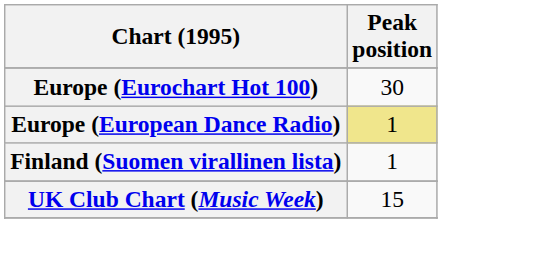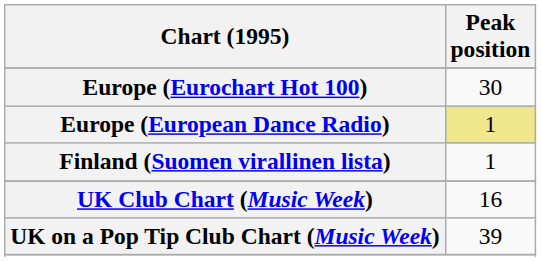 <table class="wikitable sortable plainrowheaders" style="text-align:center">
 <tr>
 <th scope="col">Chart (1995)</th>
 <th scope="col">Peak<br>position</th>
 </tr>
 <tr>
 </tr>
 <tr>
 </tr>
 <tr>
 <th scope="row">Europe (<a href='#'>Eurochart Hot 100</a>)</th>
 <td>30</td>
 </tr>
 <tr>
 <th scope="row">Europe (<a href='#'>European Dance Radio</a>)</th>
 <td style="background: khaki;">1</td>
 </tr>
 <tr>
 <th scope="row">Finland (<a href='#'>Suomen virallinen lista</a>)</th>
 <td>1</td>
 </tr>
 <tr>
 </tr>
 <tr>
 </tr>
 <tr>
 </tr>
 <tr>
 </tr>
 <tr>
 </tr>
 <tr>
 </tr>
 <tr>
 <th scope="row"><a href='#'>UK Club Chart</a> (<em><a href='#'>Music Week</a></em>)</th>
-<td>15</td>
+<td>16</td>
+</tr>
+<tr>
+<th scope="row">UK on a Pop Tip Club Chart (<em><a href='#'>Music Week</a></em>)</th>
+<td>39</td>
 </tr>
 <tr>
 </tr>
 <tr>
 </tr>
 </table>
